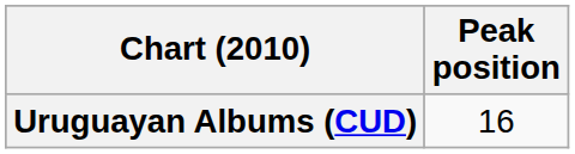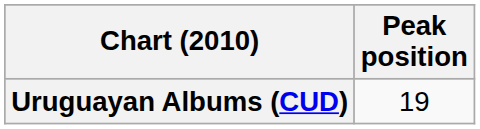 <table class="wikitable sortable plainrowheaders" style="text-align:center">
 <tr>
 <th scope="col">Chart (2010)</th>
 <th scope="col">Peak<br>position</th>
 </tr>
 <tr>
 <th scope="row">Uruguayan Albums (<a href='#'>CUD</a>)</th>
-<td>16</td>
+<td>19</td>
 </tr>
 </table>
